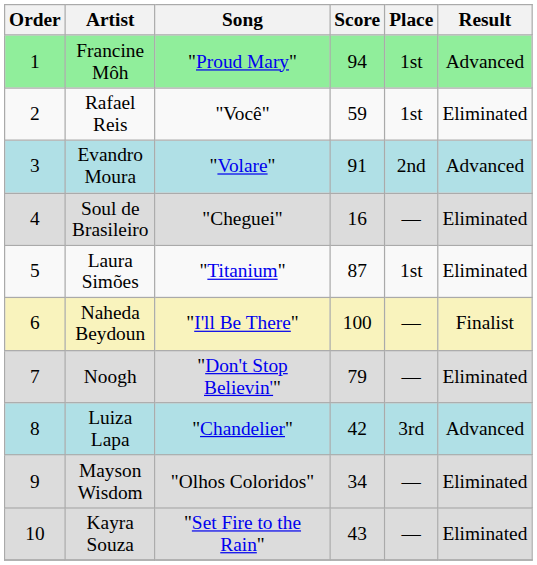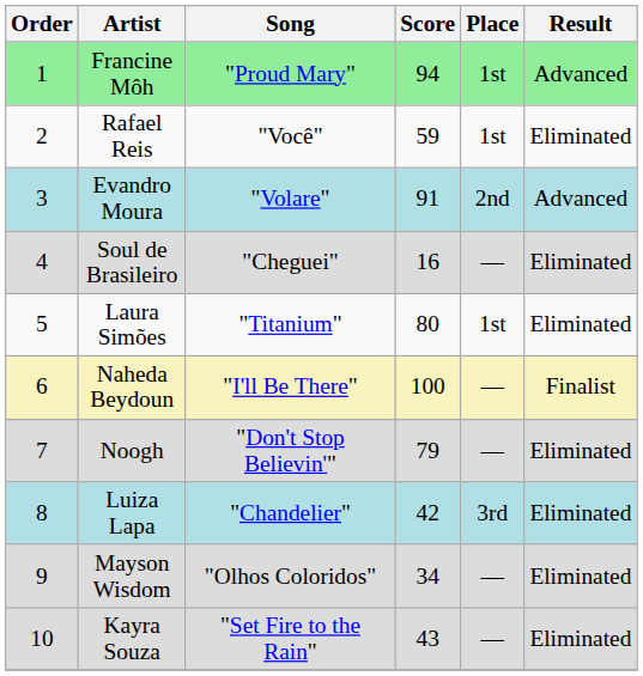 <table class="wikitable" style="text-align:center; width:70%;">
 <tr>
 <th scope="col" width="05%">Order</th>
 <th scope="col" width="17%">Artist</th>
 <th scope="col" width="33%">Song</th>
 <th scope="col" width="05%">Score</th>
 <th scope="col" width="05%">Place</th>
 <th scope="col" width="10%">Result</th>
 </tr>
 <tr bgcolor="#90ee9b">
 <td>1</td>
 <td>Francine Môh</td>
 <td>"<a href='#'>Proud Mary</a>"</td>
 <td>94</td>
 <td>1st</td>
 <td>Advanced</td>
 </tr>
 <tr>
 <td>2</td>
 <td>Rafael Reis</td>
 <td>"Você"</td>
 <td>59</td>
 <td>1st</td>
 <td>Eliminated</td>
 </tr>
 <tr bgcolor="#b0e0e6">
 <td>3</td>
 <td>Evandro Moura</td>
 <td>"<a href='#'>Volare</a>"</td>
 <td>91</td>
 <td>2nd</td>
 <td>Advanced</td>
 </tr>
 <tr bgcolor="#dcdcdc">
 <td>4</td>
 <td>Soul de Brasileiro</td>
 <td>"Cheguei"</td>
 <td>16</td>
 <td>—</td>
 <td>Eliminated</td>
 </tr>
 <tr>
 <td>5</td>
 <td>Laura Simões</td>
 <td>"<a href='#'>Titanium</a>"</td>
-<td>87</td>
+<td>80</td>
 <td>1st</td>
 <td>Eliminated</td>
 </tr>
 <tr bgcolor="#f9f3bd">
 <td>6</td>
 <td>Naheda Beydoun</td>
 <td>"<a href='#'>I'll Be There</a>"</td>
 <td>100</td>
 <td>—</td>
 <td>Finalist</td>
 </tr>
 <tr bgcolor="#dcdcdc">
 <td>7</td>
 <td>Noogh</td>
 <td>"<a href='#'>Don't Stop Believin'</a>"</td>
 <td>79</td>
 <td>—</td>
 <td>Eliminated</td>
 </tr>
 <tr bgcolor="#b0e0e6">
 <td>8</td>
 <td>Luiza Lapa</td>
 <td>"<a href='#'>Chandelier</a>"</td>
 <td>42</td>
 <td>3rd</td>
-<td>Advanced</td>
+<td>Eliminated</td>
 </tr>
 <tr bgcolor="#dcdcdc">
 <td>9</td>
 <td>Mayson Wisdom</td>
 <td>"Olhos Coloridos"</td>
 <td>34</td>
 <td>—</td>
 <td>Eliminated</td>
 </tr>
 <tr bgcolor="#dcdcdc">
 <td>10</td>
 <td>Kayra Souza</td>
 <td>"<a href='#'>Set Fire to the Rain</a>"</td>
 <td>43</td>
 <td>—</td>
 <td>Eliminated</td>
 </tr>
 <tr>
 </tr>
 </table>
